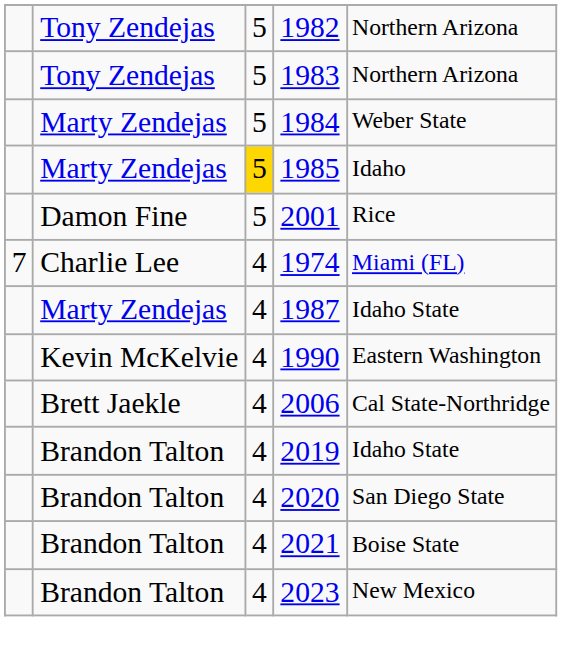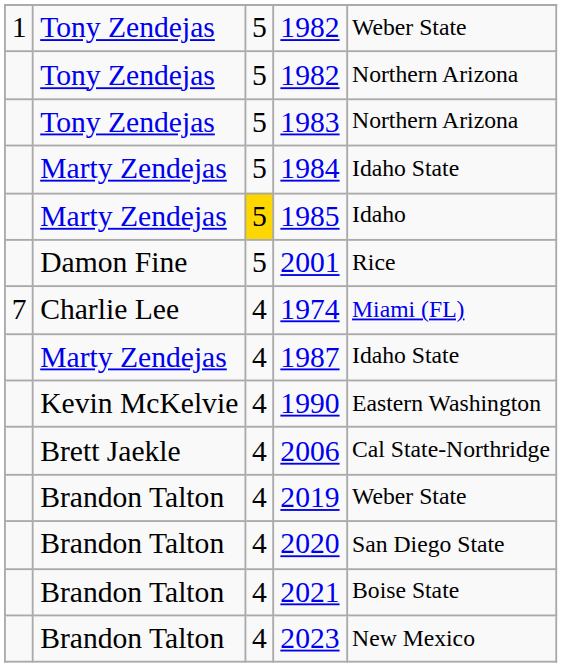 <table class="wikitable">
 <tr>
+</tr>
+<tr>
+<td>1</td>
+<td><a href='#'>Tony Zendejas</a></td>
+<td>5</td>
+<td><a href='#'>1982</a></td>
+<td style="font-size:80%;">Weber State</td>
 </tr>
 <tr>
 <td></td>
 <td><a href='#'>Tony Zendejas</a></td>
 <td>5</td>
 <td><a href='#'>1982</a></td>
 <td style="font-size:80%;">Northern Arizona</td>
 </tr>
 <tr>
 <td></td>
 <td><a href='#'>Tony Zendejas</a></td>
 <td>5</td>
 <td><a href='#'>1983</a></td>
 <td style="font-size:80%;">Northern Arizona</td>
 </tr>
 <tr>
 <td></td>
 <td><a href='#'>Marty Zendejas</a></td>
 <td>5</td>
 <td><a href='#'>1984</a></td>
-<td style="font-size:80%;">Weber State</td>
+<td style="font-size:80%;">Idaho State</td>
 </tr>
 <tr>
 <td></td>
 <td><a href='#'>Marty Zendejas</a></td>
 <td style="background: gold;">5</td>
 <td><a href='#'>1985</a></td>
 <td style="font-size:80%;">Idaho</td>
 </tr>
 <tr>
 <td></td>
 <td>Damon Fine</td>
 <td>5</td>
 <td><a href='#'>2001</a></td>
 <td style="font-size:80%;">Rice</td>
 </tr>
 <tr>
 <td>7</td>
 <td>Charlie Lee</td>
 <td>4</td>
 <td><a href='#'>1974</a></td>
 <td style="font-size:80%;"><a href='#'>Miami (FL)</a></td>
 </tr>
 <tr>
 <td></td>
 <td><a href='#'>Marty Zendejas</a></td>
 <td>4</td>
 <td><a href='#'>1987</a></td>
 <td style="font-size:80%;">Idaho State</td>
 </tr>
 <tr>
 <td></td>
 <td>Kevin McKelvie</td>
 <td>4</td>
 <td><a href='#'>1990</a></td>
 <td style="font-size:80%;">Eastern Washington</td>
 </tr>
 <tr>
 <td></td>
 <td>Brett Jaekle</td>
 <td>4</td>
 <td><a href='#'>2006</a></td>
 <td style="font-size:80%;">Cal State-Northridge</td>
 </tr>
 <tr>
 <td></td>
 <td>Brandon Talton</td>
 <td>4</td>
 <td><a href='#'>2019</a></td>
-<td style="font-size:80%;">Idaho State</td>
+<td style="font-size:80%;">Weber State</td>
 </tr>
 <tr>
 <td></td>
 <td>Brandon Talton</td>
 <td>4</td>
 <td><a href='#'>2020</a></td>
 <td style="font-size:80%;">San Diego State</td>
 </tr>
 <tr>
 <td></td>
 <td>Brandon Talton</td>
 <td>4</td>
 <td><a href='#'>2021</a></td>
 <td style="font-size:80%;">Boise State</td>
 </tr>
 <tr>
 <td></td>
 <td>Brandon Talton</td>
 <td>4</td>
 <td><a href='#'>2023</a></td>
 <td style="font-size:80%;">New Mexico</td>
 </tr>
 </table>
